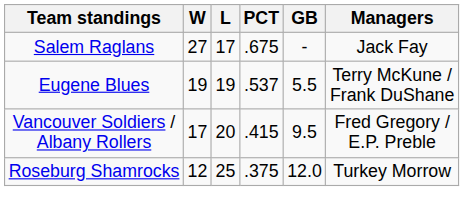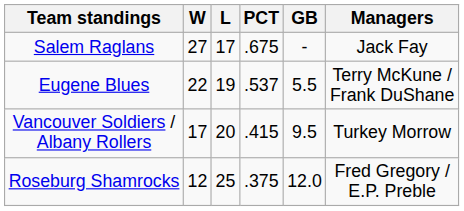 <table class="wikitable">
 <tr>
 <th>Team standings</th>
 <th>W</th>
 <th>L</th>
 <th>PCT</th>
 <th>GB</th>
 <th>Managers</th>
 </tr>
 <tr align=center>
 <td><a href='#'>Salem Raglans</a></td>
 <td>27</td>
 <td>17</td>
 <td>.675</td>
 <td>-</td>
 <td>Jack Fay</td>
 </tr>
 <tr align=center>
 <td><a href='#'>Eugene Blues</a></td>
-<td>19</td>
+<td>22</td>
 <td>19</td>
 <td>.537</td>
 <td>5.5</td>
 <td>Terry McKune /<br> Frank DuShane</td>
 </tr>
 <tr align=center>
 <td><a href='#'>Vancouver Soldiers</a> /<br><a href='#'>Albany Rollers</a></td>
 <td>17</td>
 <td>20</td>
 <td>.415</td>
 <td>9.5</td>
-<td>Fred Gregory /<br> E.P. Preble</td>
+<td>Turkey Morrow</td>
 </tr>
 <tr align=center>
 <td><a href='#'>Roseburg Shamrocks</a></td>
 <td>12</td>
 <td>25</td>
 <td>.375</td>
 <td>12.0</td>
-<td>Turkey Morrow</td>
+<td>Fred Gregory /<br> E.P. Preble</td>
 </tr>
 </table>
